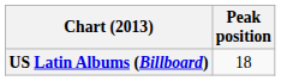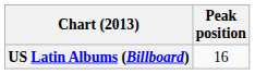 <table class="wikitable plainrowheaders" style="text-align:center;">
 <tr>
 <th scope="col">Chart (2013)</th>
 <th scope="col">Peak<br>position</th>
 </tr>
 <tr>
 <th scope="row">US <a href='#'>Latin Albums</a> (<em><a href='#'>Billboard</a></em>)</th>
-<td>18</td>
+<td>16</td>
 </tr>
 </table>
